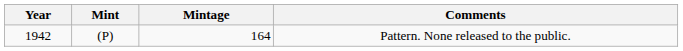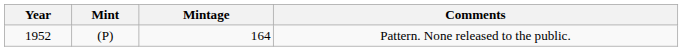 <table class="wikitable sortable" style="min-width:65%; text-align:center;">
 <tr>
 <th width="10%">Year</th>
 <th width="10%">Mint</th>
 <th width="20%">Mintage</th>
 <th width="60%">Comments</th>
 </tr>
 <tr>
-<td>1942</td>
+<td>1952</td>
 <td>(P)</td>
 <td align="right">164</td>
 <td>Pattern. None released to the public.</td>
 </tr>
 </table>
